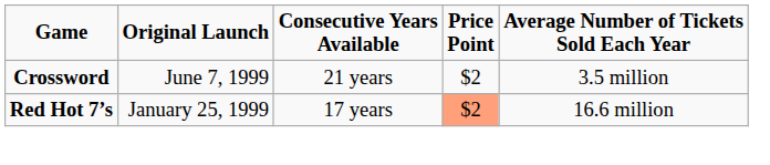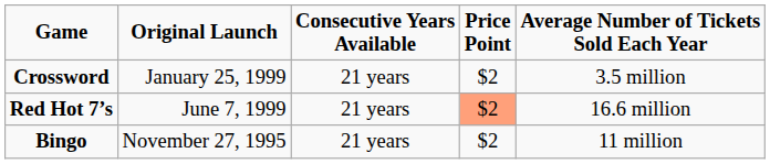 <table class=wikitable style="text-align:center">
 <tr>
 <td><strong>Game</strong></td>
 <td><strong>Original  Launch</strong></td>
 <td><strong>Consecutive Years<br>Available</strong></td>
 <td><strong>Price<br>Point</strong></td>
 <td><strong>Average Number of Tickets<br>Sold Each Year</strong></td>
 </tr>
 <tr>
 <td><strong>Crossword</strong></td>
-<td align=right>June 7, 1999</td>
+<td align=right>January 25, 1999</td>
 <td>21 years</td>
 <td>$2</td>
 <td>3.5 million</td>
 </tr>
 <tr>
 <td><strong>Red Hot  7’s</strong></td>
-<td align=right>January 25, 1999</td>
-<td>17 years</td>
+<td align=right>June 7, 1999</td>
+<td>21 years</td>
 <td style="background: lightsalmon;">$2</td>
 <td>16.6 million</td>
 </tr>
+<tr>
+<td><strong>Bingo</strong></td>
+<td align=right>November 27, 1995</td>
+<td>21 years</td>
+<td>$2</td>
+<td>11 million</td>
+</tr>
 </table>
